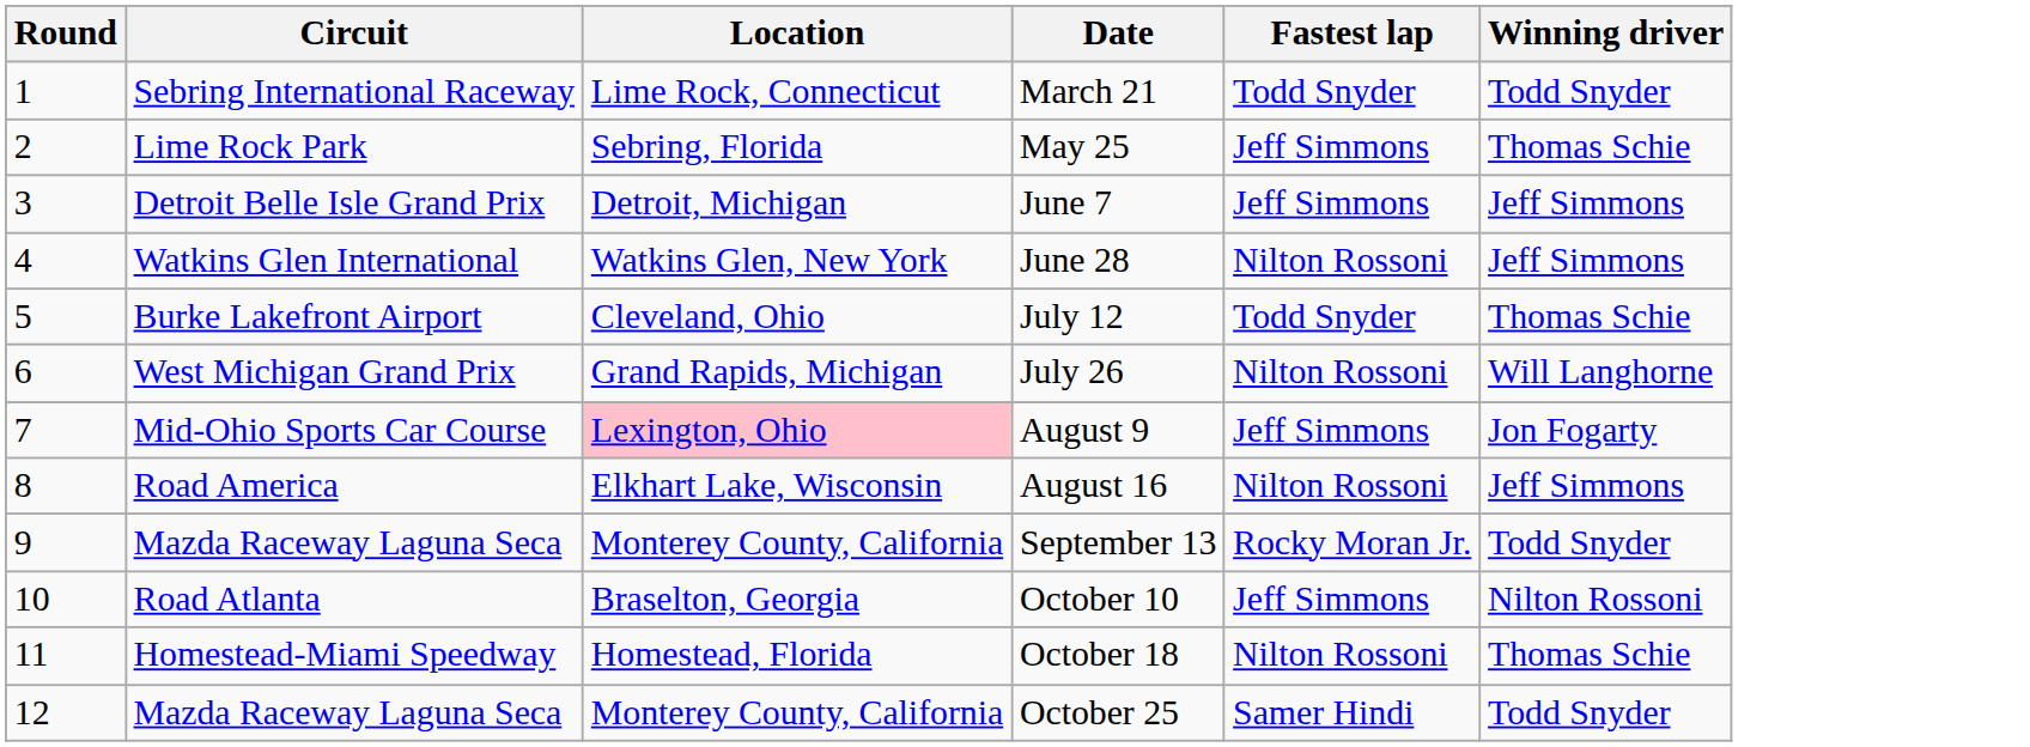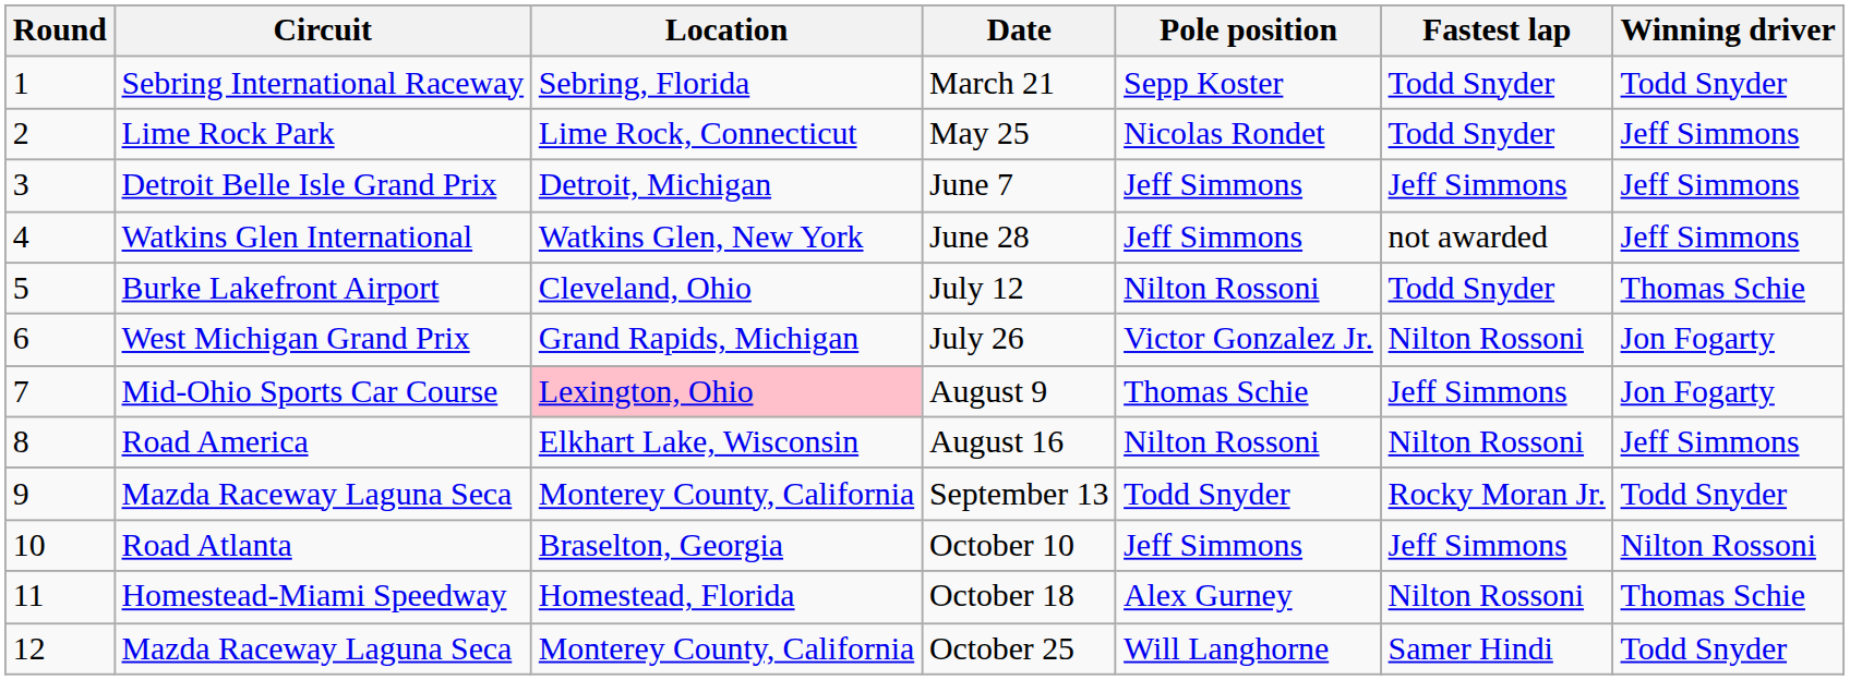 <table class="wikitable">
 <tr>
 <th>Round</th>
 <th>Circuit</th>
 <th>Location</th>
 <th>Date</th>
+<th>Pole position</th>
 <th>Fastest lap</th>
 <th>Winning driver</th>
 </tr>
 <tr>
 <td>1</td>
 <td><a href='#'>Sebring International Raceway</a></td>
-<td> <a href='#'>Lime Rock, Connecticut</a></td>
+<td> <a href='#'>Sebring, Florida</a></td>
 <td>March 21</td>
+<td> <a href='#'>Sepp Koster</a></td>
 <td> <a href='#'>Todd Snyder</a></td>
 <td> <a href='#'>Todd Snyder</a></td>
 </tr>
 <tr>
 <td>2</td>
 <td><a href='#'>Lime Rock Park</a></td>
-<td> <a href='#'>Sebring, Florida</a></td>
+<td> <a href='#'>Lime Rock, Connecticut</a></td>
 <td>May 25</td>
+<td> <a href='#'>Nicolas Rondet</a></td>
+<td> <a href='#'>Todd Snyder</a></td>
 <td> <a href='#'>Jeff Simmons</a></td>
-<td> <a href='#'>Thomas Schie</a></td>
 </tr>
 <tr>
 <td>3</td>
 <td><a href='#'>Detroit Belle Isle Grand Prix</a></td>
 <td> <a href='#'>Detroit, Michigan</a></td>
 <td>June 7</td>
 <td> <a href='#'>Jeff Simmons</a></td>
 <td> <a href='#'>Jeff Simmons</a></td>
+<td> <a href='#'>Jeff Simmons</a></td>
 </tr>
 <tr>
 <td>4</td>
 <td><a href='#'>Watkins Glen International</a></td>
 <td> <a href='#'>Watkins Glen, New York</a></td>
 <td>June 28</td>
-<td> <a href='#'>Nilton Rossoni</a></td>
+<td> <a href='#'>Jeff Simmons</a></td>
+<td>not awarded</td>
 <td> <a href='#'>Jeff Simmons</a></td>
 </tr>
 <tr>
 <td>5</td>
 <td><a href='#'>Burke Lakefront Airport</a></td>
 <td> <a href='#'>Cleveland, Ohio</a></td>
 <td>July 12</td>
+<td> <a href='#'>Nilton Rossoni</a></td>
 <td> <a href='#'>Todd Snyder</a></td>
 <td> <a href='#'>Thomas Schie</a></td>
 </tr>
 <tr>
 <td>6</td>
 <td><a href='#'>West Michigan Grand Prix</a></td>
 <td> <a href='#'>Grand Rapids, Michigan</a></td>
 <td>July 26</td>
+<td> <a href='#'>Victor Gonzalez Jr.</a></td>
 <td> <a href='#'>Nilton Rossoni</a></td>
-<td> <a href='#'>Will Langhorne</a></td>
+<td> <a href='#'>Jon Fogarty</a></td>
 </tr>
 <tr>
 <td>7</td>
 <td><a href='#'>Mid-Ohio Sports Car Course</a></td>
 <td style="background: pink;"> <a href='#'>Lexington, Ohio</a></td>
 <td>August 9</td>
+<td> <a href='#'>Thomas Schie</a></td>
 <td> <a href='#'>Jeff Simmons</a></td>
 <td> <a href='#'>Jon Fogarty</a></td>
 </tr>
 <tr>
 <td>8</td>
 <td><a href='#'>Road America</a></td>
 <td> <a href='#'>Elkhart Lake, Wisconsin</a></td>
 <td>August 16</td>
 <td> <a href='#'>Nilton Rossoni</a></td>
+<td> <a href='#'>Nilton Rossoni</a></td>
 <td> <a href='#'>Jeff Simmons</a></td>
 </tr>
 <tr>
 <td>9</td>
 <td><a href='#'>Mazda Raceway Laguna Seca</a></td>
 <td> <a href='#'>Monterey County, California</a></td>
 <td>September 13</td>
+<td> <a href='#'>Todd Snyder</a></td>
 <td> <a href='#'>Rocky Moran Jr.</a></td>
 <td> <a href='#'>Todd Snyder</a></td>
 </tr>
 <tr>
 <td>10</td>
 <td><a href='#'>Road Atlanta</a></td>
 <td> <a href='#'>Braselton, Georgia</a></td>
 <td>October 10</td>
 <td> <a href='#'>Jeff Simmons</a></td>
+<td> <a href='#'>Jeff Simmons</a></td>
 <td> <a href='#'>Nilton Rossoni</a></td>
 </tr>
 <tr>
 <td>11</td>
 <td><a href='#'>Homestead-Miami Speedway</a></td>
 <td> <a href='#'>Homestead, Florida</a></td>
 <td>October 18</td>
+<td> <a href='#'>Alex Gurney</a></td>
 <td> <a href='#'>Nilton Rossoni</a></td>
 <td> <a href='#'>Thomas Schie</a></td>
 </tr>
 <tr>
 <td>12</td>
 <td><a href='#'>Mazda Raceway Laguna Seca</a></td>
 <td> <a href='#'>Monterey County, California</a></td>
 <td>October 25</td>
+<td> <a href='#'>Will Langhorne</a></td>
 <td> <a href='#'>Samer Hindi</a></td>
 <td> <a href='#'>Todd Snyder</a></td>
 </tr>
 </table>
